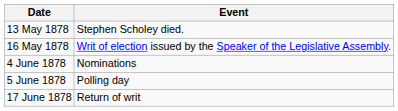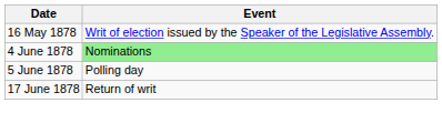 <table class="wikitable">
 <tr>
 <th>Date</th>
 <th>Event</th>
-</tr>
-<tr>
-<td>13 May 1878</td>
-<td>Stephen Scholey died.</td>
 </tr>
 <tr>
 <td>16 May 1878</td>
 <td><a href='#'>Writ of election</a> issued by the <a href='#'>Speaker of the Legislative Assembly</a>.</td>
 </tr>
 <tr>
 <td>4 June 1878</td>
-<td>Nominations</td>
+<td style="background: lightgreen;">Nominations</td>
 </tr>
 <tr>
 <td>5 June 1878</td>
 <td>Polling day</td>
 </tr>
 <tr>
 <td>17 June 1878</td>
 <td>Return of writ</td>
 </tr>
 </table>
